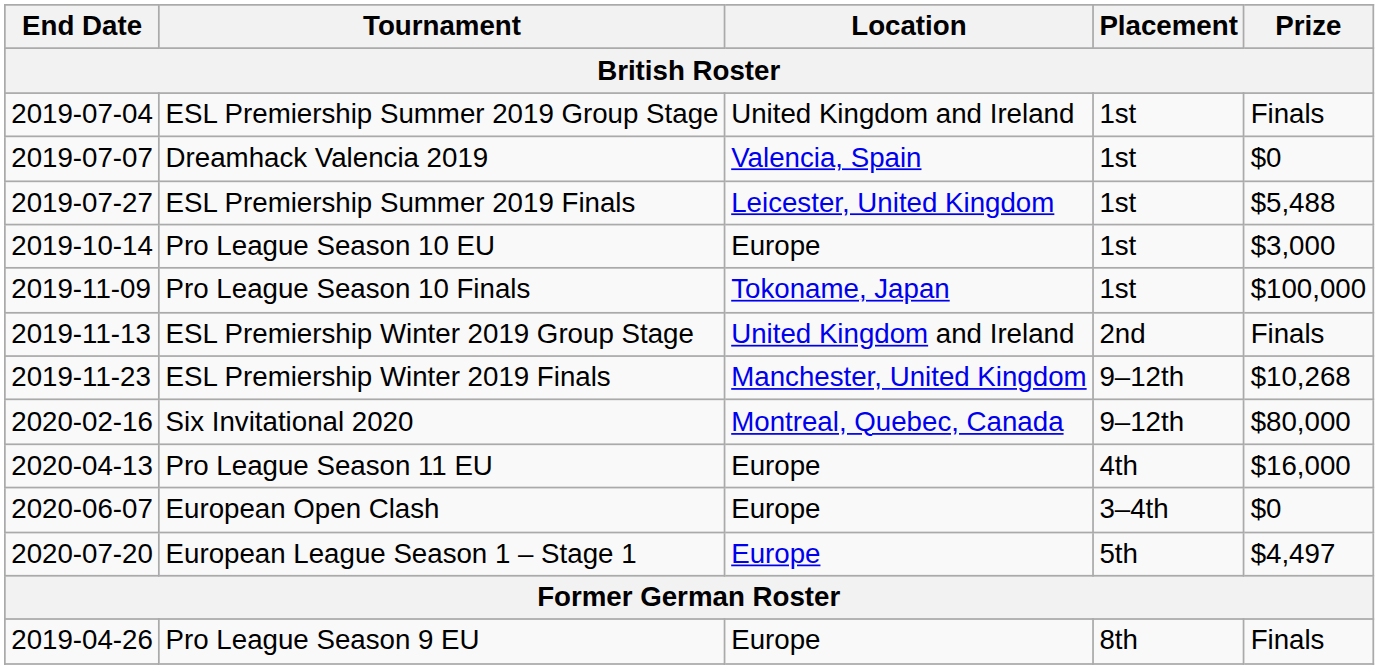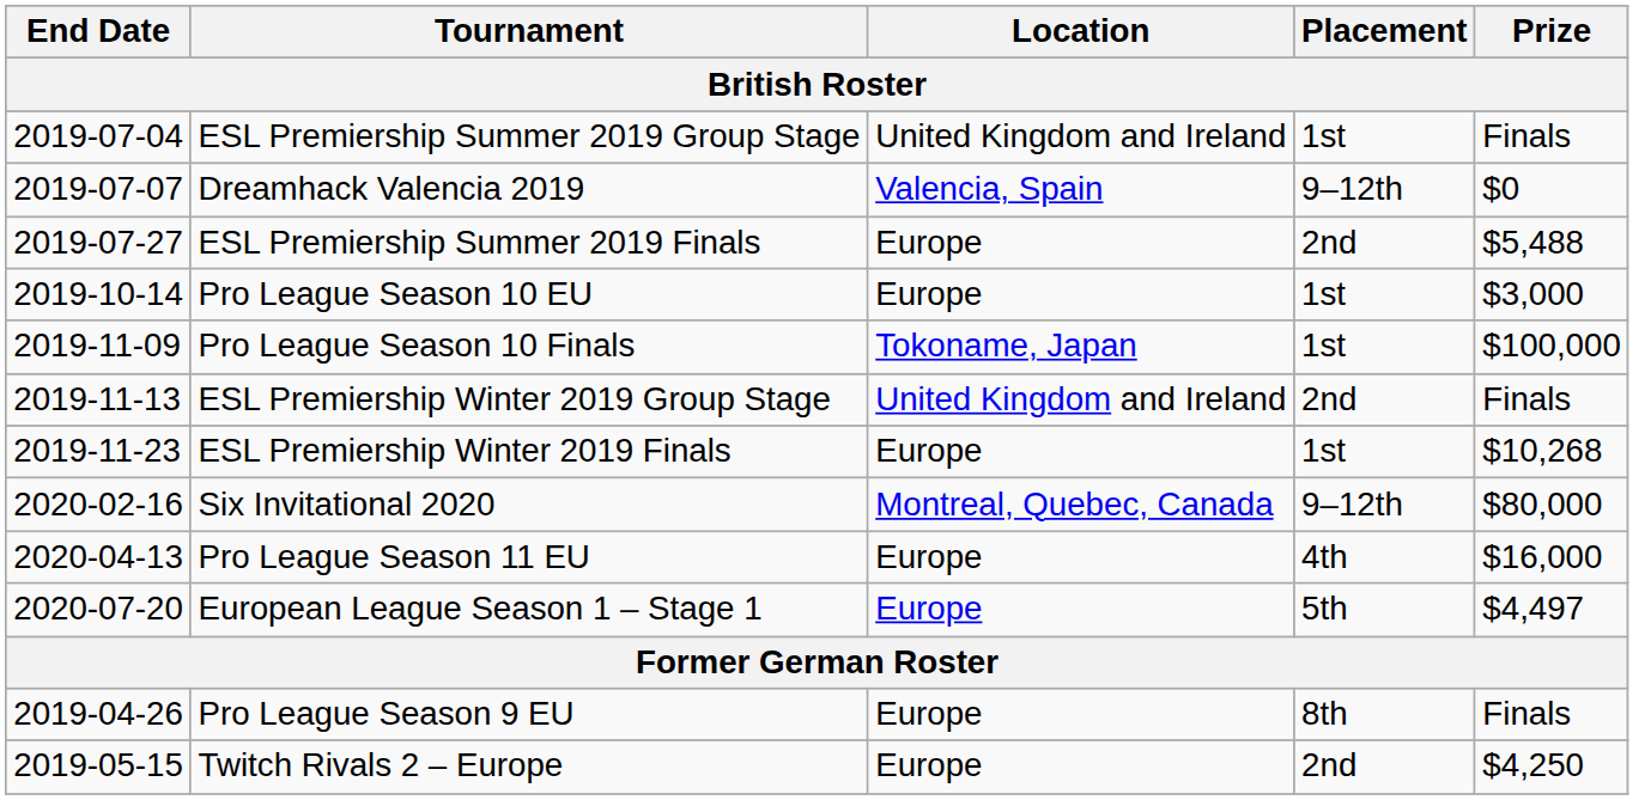 <table class="wikitable sortable">
 <tr>
 <th>End Date</th>
 <th>Tournament</th>
 <th>Location</th>
 <th>Placement</th>
 <th>Prize</th>
 </tr>
 <tr>
 <th colspan="5"> British Roster</th>
 </tr>
 <tr>
 <td>2019-07-04</td>
 <td>ESL Premiership Summer 2019 Group Stage</td>
 <td>United Kingdom and Ireland</td>
 <td>1st</td>
 <td>Finals</td>
 </tr>
 <tr>
 <td>2019-07-07</td>
 <td>Dreamhack Valencia 2019</td>
 <td><a href='#'>Valencia, Spain</a></td>
-<td>1st</td>
+<td>9–12th</td>
 <td>$0</td>
 </tr>
 <tr>
 <td>2019-07-27</td>
 <td>ESL Premiership Summer 2019 Finals</td>
-<td><a href='#'>Leicester, United Kingdom</a></td>
-<td>1st</td>
+<td>Europe</td>
+<td>2nd</td>
 <td>$5,488</td>
 </tr>
 <tr>
 <td>2019-10-14</td>
 <td>Pro League Season 10 EU</td>
 <td>Europe</td>
 <td>1st</td>
 <td>$3,000</td>
 </tr>
 <tr>
 <td>2019-11-09</td>
 <td>Pro League Season 10 Finals</td>
 <td><a href='#'>Tokoname, Japan</a></td>
 <td>1st</td>
 <td>$100,000</td>
 </tr>
 <tr>
 <td>2019-11-13</td>
 <td>ESL Premiership Winter 2019 Group Stage</td>
 <td><a href='#'>United Kingdom</a> and Ireland</td>
 <td>2nd</td>
 <td>Finals</td>
 </tr>
 <tr>
 <td>2019-11-23</td>
 <td>ESL Premiership Winter 2019 Finals</td>
-<td><a href='#'>Manchester, United Kingdom</a></td>
-<td>9–12th</td>
+<td>Europe</td>
+<td>1st</td>
 <td>$10,268</td>
 </tr>
 <tr>
 <td>2020-02-16</td>
 <td>Six Invitational 2020</td>
 <td><a href='#'>Montreal, Quebec, Canada</a></td>
 <td>9–12th</td>
 <td>$80,000</td>
 </tr>
 <tr>
 <td>2020-04-13</td>
 <td>Pro League Season 11 EU</td>
 <td>Europe</td>
 <td>4th</td>
 <td>$16,000</td>
-</tr>
-<tr>
-<td>2020-06-07</td>
-<td>European Open Clash</td>
-<td>Europe</td>
-<td>3–4th</td>
-<td>$0</td>
 </tr>
 <tr>
 <td>2020-07-20</td>
 <td>European League Season 1 – Stage 1</td>
 <td><a href='#'>Europe</a></td>
 <td>5th</td>
 <td>$4,497</td>
 </tr>
 <tr>
 <th colspan="5"> Former German Roster</th>
 </tr>
 <tr>
 <td>2019-04-26</td>
 <td>Pro League Season 9 EU</td>
 <td>Europe</td>
 <td>8th</td>
 <td>Finals</td>
 </tr>
+<tr>
+<td>2019-05-15</td>
+<td>Twitch Rivals 2 – Europe</td>
+<td>Europe</td>
+<td>2nd</td>
+<td>$4,250</td>
+</tr>
 </table>
